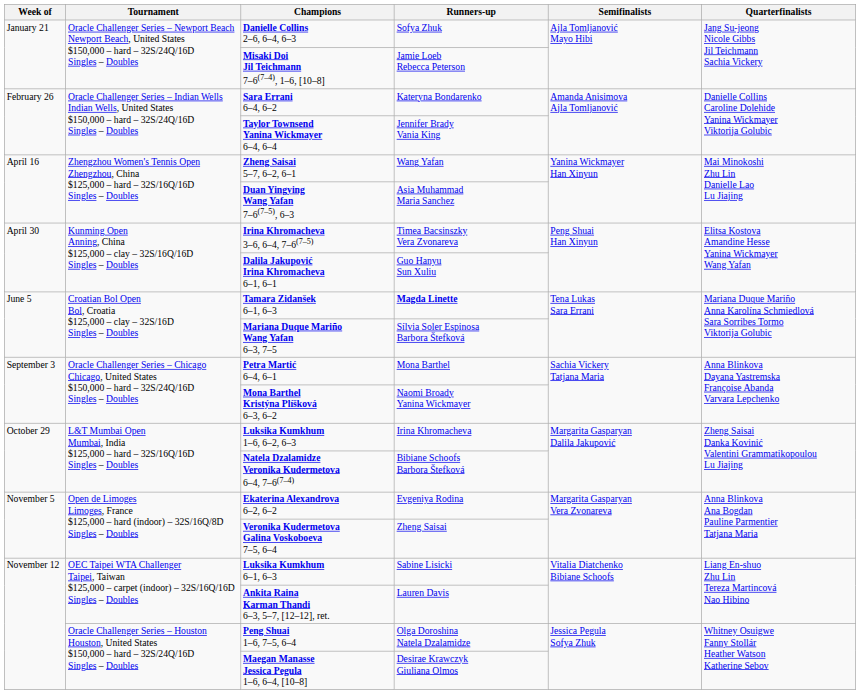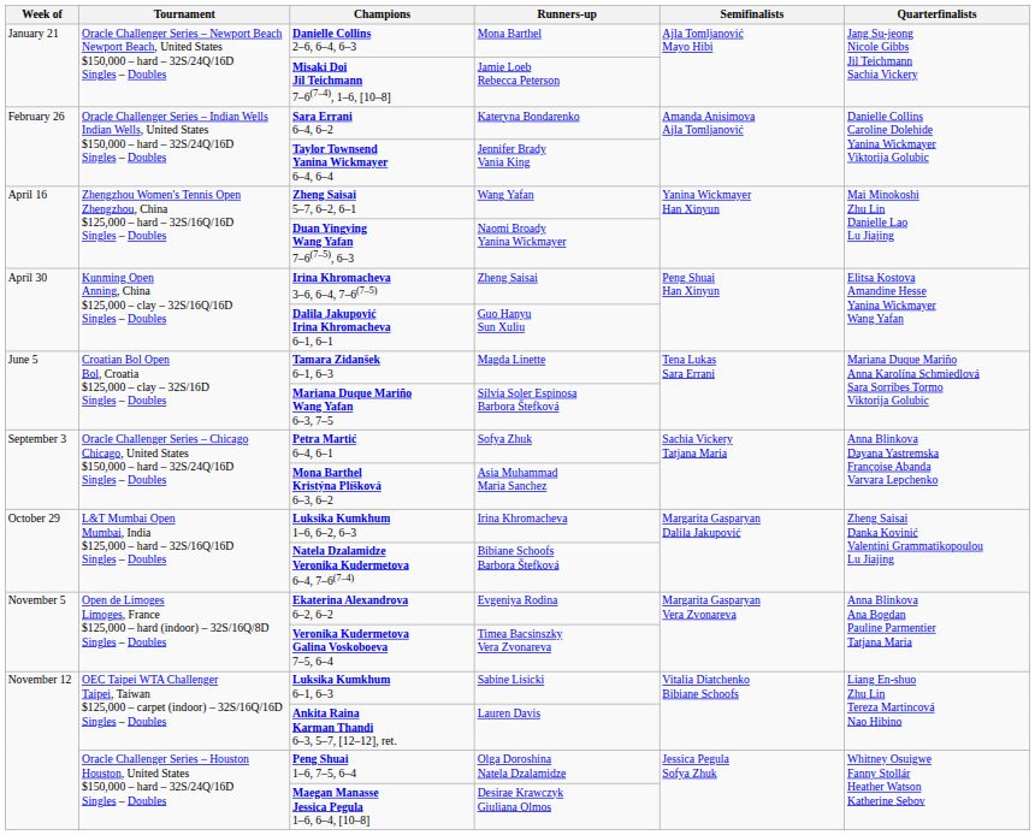 <table class="wikitable" style="font-size:85%;">
 <tr>
 <th width="80">Week of</th>
 <th width="240">Tournament</th>
 <th width="210">Champions</th>
 <th width="210">Runners-up</th>
 <th width="210">Semifinalists</th>
 <th width="210">Quarterfinalists</th>
 </tr>
 <tr valign=top>
 <td rowspan=2>January 21</td>
 <td rowspan=2><a href='#'>Oracle Challenger Series – Newport Beach</a><br> <a href='#'>Newport Beach</a>, United States <br> $150,000 – hard – 32S/24Q/16D <br> <a href='#'>Singles</a> – <a href='#'>Doubles</a></td>
 <td> <strong><a href='#'>Danielle Collins</a></strong> <br> 2–6, 6–4, 6–3</td>
-<td> <a href='#'>Sofya Zhuk</a></td>
+<td> <a href='#'>Mona Barthel</a></td>
 <td rowspan=2> <a href='#'>Ajla Tomljanović</a> <br>  <a href='#'>Mayo Hibi</a></td>
 <td rowspan=2> <a href='#'>Jang Su-jeong</a> <br> <a href='#'>Nicole Gibbs</a><br> <a href='#'>Jil Teichmann</a><br>  <a href='#'>Sachia Vickery</a></td>
 </tr>
 <tr valign=top>
 <td> <strong><a href='#'>Misaki Doi</a></strong> <br>  <strong><a href='#'>Jil Teichmann</a></strong> <br> 7–6<sup>(7–4)</sup>, 1–6, [10–8]</td>
 <td> <a href='#'>Jamie Loeb</a> <br>  <a href='#'>Rebecca Peterson</a></td>
 </tr>
 <tr valign=top>
 <td rowspan=2>February 26</td>
 <td rowspan=2><a href='#'>Oracle Challenger Series – Indian Wells</a><br> <a href='#'>Indian Wells</a>, United States <br> $150,000 – hard – 32S/24Q/16D <br> <a href='#'>Singles</a> – <a href='#'>Doubles</a></td>
 <td> <strong><a href='#'>Sara Errani</a></strong> <br> 6–4, 6–2</td>
 <td> <a href='#'>Kateryna Bondarenko</a></td>
 <td rowspan=2> <a href='#'>Amanda Anisimova</a> <br>  <a href='#'>Ajla Tomljanović</a></td>
 <td rowspan=2> <a href='#'>Danielle Collins</a> <br> <a href='#'>Caroline Dolehide</a> <br> <a href='#'>Yanina Wickmayer</a> <br>  <a href='#'>Viktorija Golubic</a></td>
 </tr>
 <tr valign=top>
 <td> <strong><a href='#'>Taylor Townsend</a></strong> <br>  <strong><a href='#'>Yanina Wickmayer</a></strong> <br>6–4, 6–4</td>
 <td> <a href='#'>Jennifer Brady</a> <br>  <a href='#'>Vania King</a></td>
 </tr>
 <tr valign=top>
 <td rowspan=2>April 16</td>
 <td rowspan=2><a href='#'>Zhengzhou Women's Tennis Open</a> <br> <a href='#'>Zhengzhou</a>, China <br> $125,000 – hard – 32S/16Q/16D <br> <a href='#'>Singles</a> – <a href='#'>Doubles</a></td>
 <td> <strong><a href='#'>Zheng Saisai</a></strong> <br> 5–7, 6–2, 6–1</td>
 <td> <a href='#'>Wang Yafan</a></td>
 <td rowspan=2> <a href='#'>Yanina Wickmayer</a> <br>  <a href='#'>Han Xinyun</a></td>
 <td rowspan=2> <a href='#'>Mai Minokoshi</a> <br> <a href='#'>Zhu Lin</a> <br> <a href='#'>Danielle Lao</a> <br>  <a href='#'>Lu Jiajing</a></td>
 </tr>
 <tr valign=top>
 <td> <strong><a href='#'>Duan Yingying</a></strong> <br>  <strong><a href='#'>Wang Yafan</a></strong> <br>7–6<sup>(7–5)</sup>, 6–3</td>
-<td> <a href='#'>Asia Muhammad</a> <br>  <a href='#'>Maria Sanchez</a></td>
+<td> <a href='#'>Naomi Broady</a> <br>  <a href='#'>Yanina Wickmayer</a></td>
 </tr>
 <tr valign=top>
 <td rowspan=2>April 30</td>
 <td rowspan=2><a href='#'>Kunming Open</a> <br> <a href='#'>Anning</a>, China <br> $125,000 – clay – 32S/16Q/16D <br> <a href='#'>Singles</a> – <a href='#'>Doubles</a></td>
 <td> <strong><a href='#'>Irina Khromacheva</a></strong> <br> 3–6, 6–4, 7–6<sup>(7–5)</sup></td>
-<td> <a href='#'>Timea Bacsinszky</a> <br>  <a href='#'>Vera Zvonareva</a></td>
+<td> <a href='#'>Zheng Saisai</a></td>
 <td rowspan=2> <a href='#'>Peng Shuai</a> <br>  <a href='#'>Han Xinyun</a></td>
 <td rowspan=2> <a href='#'>Elitsa Kostova</a> <br> <a href='#'>Amandine Hesse</a> <br>  <a href='#'>Yanina Wickmayer</a> <br>  <a href='#'>Wang Yafan</a></td>
 </tr>
 <tr valign=top>
 <td> <strong><a href='#'>Dalila Jakupović</a></strong> <br>  <strong><a href='#'>Irina Khromacheva</a></strong> <br> 6–1, 6–1</td>
 <td> <a href='#'>Guo Hanyu</a> <br>  <a href='#'>Sun Xuliu</a></td>
 </tr>
 <tr valign=top>
 <td rowspan=2>June 5</td>
 <td rowspan=2><a href='#'>Croatian Bol Open</a> <br> <a href='#'>Bol</a>, Croatia <br> $125,000 – clay – 32S/16D <br> <a href='#'>Singles</a> – <a href='#'>Doubles</a></td>
 <td> <strong><a href='#'>Tamara Zidanšek</a></strong> <br> 6–1, 6–3</td>
-<td><strong> <a href='#'>Magda Linette</a></strong></td>
+<td> <a href='#'>Magda Linette</a></td>
 <td rowspan=2> <a href='#'>Tena Lukas</a> <br>  <a href='#'>Sara Errani</a></td>
 <td rowspan=2> <a href='#'>Mariana Duque Mariño</a> <br> <a href='#'>Anna Karolína Schmiedlová</a> <br>  <a href='#'>Sara Sorribes Tormo</a> <br>  <a href='#'>Viktorija Golubic</a></td>
 </tr>
 <tr valign=top>
 <td><strong> <a href='#'>Mariana Duque Mariño</a></strong><br>  <strong><a href='#'>Wang Yafan</a></strong> <br> 6–3, 7–5</td>
 <td> <a href='#'>Sílvia Soler Espinosa</a> <br>  <a href='#'>Barbora Štefková</a></td>
 </tr>
 <tr valign=top>
 <td rowspan="2">September 3</td>
 <td rowspan=2><a href='#'>Oracle Challenger Series – Chicago</a> <br> <a href='#'>Chicago</a>, United States <br> $150,000 – hard – 32S/24Q/16D <br> <a href='#'>Singles</a> – <a href='#'>Doubles</a></td>
 <td> <strong><a href='#'>Petra Martić</a></strong> <br> 6–4, 6–1</td>
-<td> <a href='#'>Mona Barthel</a></td>
+<td> <a href='#'>Sofya Zhuk</a></td>
 <td rowspan=2> <a href='#'>Sachia Vickery</a><br>  <a href='#'>Tatjana Maria</a></td>
 <td rowspan=2> <a href='#'>Anna Blinkova</a> <br>  <a href='#'>Dayana Yastremska</a> <br> <a href='#'>Françoise Abanda</a> <br>  <a href='#'>Varvara Lepchenko</a></td>
 </tr>
 <tr valign=top>
 <td> <strong><a href='#'>Mona Barthel</a></strong> <br>  <strong><a href='#'>Kristýna Plíšková</a></strong> <br> 6–3, 6–2</td>
-<td> <a href='#'>Naomi Broady</a> <br>  <a href='#'>Yanina Wickmayer</a></td>
+<td> <a href='#'>Asia Muhammad</a> <br>  <a href='#'>Maria Sanchez</a></td>
 </tr>
 <tr valign=top>
 <td rowspan=2>October 29</td>
 <td rowspan=2><a href='#'>L&T Mumbai Open</a> <br> <a href='#'>Mumbai</a>, India <br> $125,000 – hard – 32S/16Q/16D <br> <a href='#'>Singles</a> – <a href='#'>Doubles</a></td>
 <td><strong> <a href='#'>Luksika Kumkhum</a></strong> <br> 1–6, 6–2, 6–3</td>
 <td> <a href='#'>Irina Khromacheva</a></td>
 <td rowspan=2> <a href='#'>Margarita Gasparyan</a> <br>  <a href='#'>Dalila Jakupović</a></td>
 <td rowspan=2> <a href='#'>Zheng Saisai</a> <br> <a href='#'>Danka Kovinić</a> <br> <a href='#'>Valentini Grammatikopoulou</a> <br>  <a href='#'>Lu Jiajing</a></td>
 </tr>
 <tr valign=top>
 <td><strong> <a href='#'>Natela Dzalamidze</a> <br>  <a href='#'>Veronika Kudermetova</a></strong> <br> 6–4, 7–6<sup>(7–4)</sup></td>
 <td> <a href='#'>Bibiane Schoofs</a> <br>  <a href='#'>Barbora Štefková</a></td>
 </tr>
 <tr valign=top>
 <td rowspan=2>November 5</td>
 <td rowspan=2><a href='#'>Open de Limoges</a> <br> <a href='#'>Limoges</a>, France <br> $125,000 – hard (indoor) – 32S/16Q/8D <br> <a href='#'>Singles</a> – <a href='#'>Doubles</a></td>
 <td><strong> <a href='#'>Ekaterina Alexandrova</a></strong> <br> 6–2, 6–2</td>
 <td> <a href='#'>Evgeniya Rodina</a></td>
 <td rowspan=2> <a href='#'>Margarita Gasparyan</a> <br>  <a href='#'>Vera Zvonareva</a></td>
 <td rowspan=2> <a href='#'>Anna Blinkova</a> <br> <a href='#'>Ana Bogdan</a> <br> <a href='#'>Pauline Parmentier</a> <br>  <a href='#'>Tatjana Maria</a></td>
 </tr>
 <tr valign=top>
 <td><strong> <a href='#'>Veronika Kudermetova</a> <br>  <a href='#'>Galina Voskoboeva</a></strong> <br> 7–5, 6–4</td>
-<td> <a href='#'>Zheng Saisai</a></td>
+<td> <a href='#'>Timea Bacsinszky</a> <br>  <a href='#'>Vera Zvonareva</a></td>
 </tr>
 <tr valign=top>
 <td rowspan=4>November 12</td>
 <td rowspan=2><a href='#'>OEC Taipei WTA Challenger</a> <br> <a href='#'>Taipei</a>, Taiwan <br> $125,000 – carpet (indoor) – 32S/16Q/16D <br> <a href='#'>Singles</a> – <a href='#'>Doubles</a></td>
 <td> <strong><a href='#'>Luksika Kumkhum</a></strong> <br> 6–1, 6–3</td>
 <td> <a href='#'>Sabine Lisicki</a></td>
 <td rowspan=2> <a href='#'>Vitalia Diatchenko</a> <br>  <a href='#'>Bibiane Schoofs</a></td>
 <td rowspan=2> <a href='#'>Liang En-shuo</a> <br> <a href='#'>Zhu Lin</a> <br> <a href='#'>Tereza Martincová</a> <br>  <a href='#'>Nao Hibino</a></td>
 </tr>
 <tr valign=top>
 <td><strong> <a href='#'>Ankita Raina</a> <br>  <a href='#'>Karman Thandi</a></strong> <br> 6–3, 5–7, [12–12], ret.</td>
 <td> <a href='#'>Lauren Davis</a></td>
 </tr>
 <tr valign=top>
 <td rowspan=2><a href='#'>Oracle Challenger Series – Houston</a> <br> <a href='#'>Houston</a>, United States <br> $150,000 – hard – 32S/24Q/16D <br> <a href='#'>Singles</a> – <a href='#'>Doubles</a></td>
 <td> <strong><a href='#'>Peng Shuai</a></strong> <br> 1–6, 7–5, 6–4</td>
 <td> <a href='#'>Olga Doroshina</a> <br>  <a href='#'>Natela Dzalamidze</a></td>
 <td rowspan=2> <a href='#'>Jessica Pegula</a> <br>  <a href='#'>Sofya Zhuk</a></td>
 <td rowspan=2> <a href='#'>Whitney Osuigwe</a> <br> <a href='#'>Fanny Stollár</a> <br> <a href='#'>Heather Watson</a> <br>  <a href='#'>Katherine Sebov</a></td>
 </tr>
 <tr valign=top>
 <td> <strong><a href='#'>Maegan Manasse</a></strong> <br>  <strong><a href='#'>Jessica Pegula</a></strong> <br> 1–6, 6–4, [10–8]</td>
 <td> <a href='#'>Desirae Krawczyk</a> <br>  <a href='#'>Giuliana Olmos</a></td>
 </tr>
 </table>
